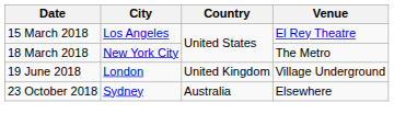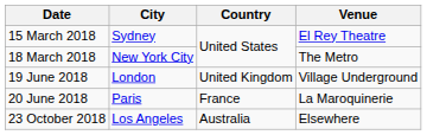 <table class="wikitable">
 <tr>
 <th>Date</th>
 <th>City</th>
 <th>Country</th>
 <th>Venue</th>
 </tr>
 <tr>
 <td>15 March 2018</td>
-<td><a href='#'>Los Angeles</a></td>
+<td><a href='#'>Sydney</a></td>
 <td rowspan="2">United States</td>
 <td><a href='#'>El Rey Theatre</a></td>
 </tr>
 <tr>
 <td>18 March 2018</td>
 <td><a href='#'>New York City</a></td>
 <td>The Metro</td>
 </tr>
 <tr>
 <td>19 June 2018</td>
 <td><a href='#'>London</a></td>
 <td>United Kingdom</td>
 <td>Village Underground</td>
 </tr>
 <tr>
+<td>20 June 2018</td>
+<td><a href='#'>Paris</a></td>
+<td>France</td>
+<td>La Maroquinerie</td>
+</tr>
+<tr>
 <td>23 October 2018</td>
-<td><a href='#'>Sydney</a></td>
+<td><a href='#'>Los Angeles</a></td>
 <td>Australia</td>
 <td>Elsewhere</td>
 </tr>
 </table>
